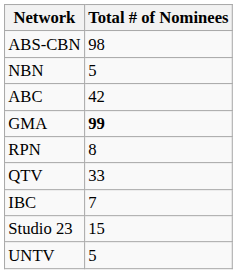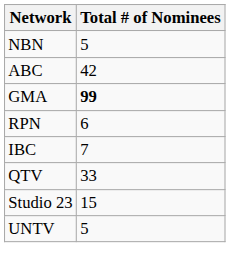 <table class="wikitable sortable">
 <tr>
 <th>Network</th>
 <th>Total # of Nominees</th>
-</tr>
-<tr>
-<td>ABS-CBN</td>
-<td>98</td>
 </tr>
 <tr>
 <td>NBN</td>
 <td>5</td>
 </tr>
 <tr>
 <td>ABC</td>
 <td>42</td>
 </tr>
 <tr>
 <td>GMA</td>
 <td><strong>99</strong></td>
 </tr>
 <tr>
 <td>RPN</td>
-<td>8</td>
+<td>6</td>
+</tr>
+<tr>
+<td>IBC</td>
+<td>7</td>
 </tr>
 <tr>
 <td>QTV</td>
 <td>33</td>
-</tr>
-<tr>
-<td>IBC</td>
-<td>7</td>
 </tr>
 <tr>
 <td>Studio 23</td>
 <td>15</td>
 </tr>
 <tr>
 <td>UNTV</td>
 <td>5</td>
 </tr>
 </table>
